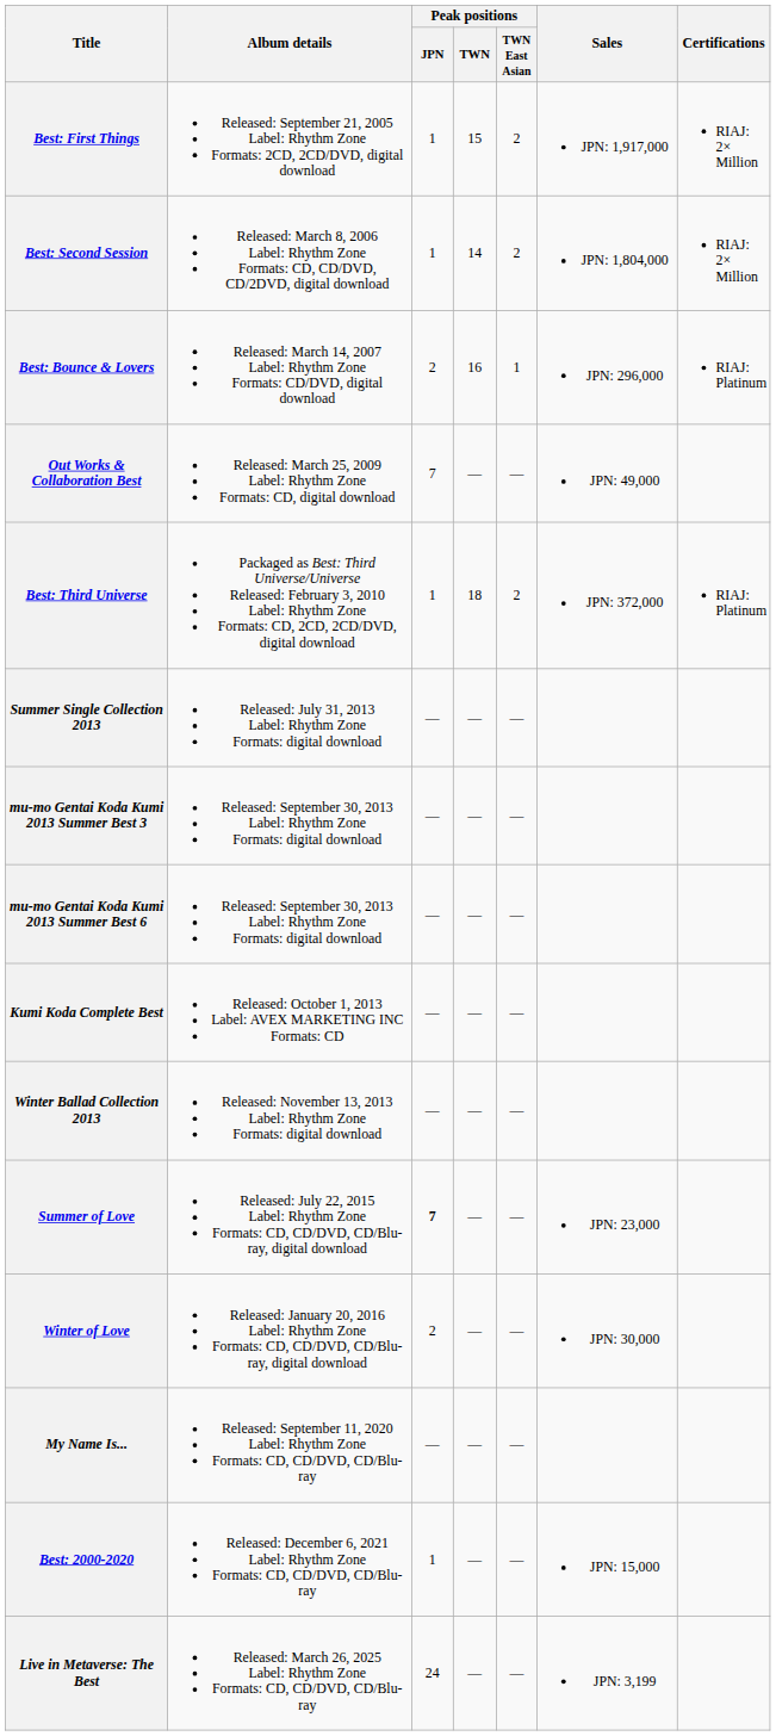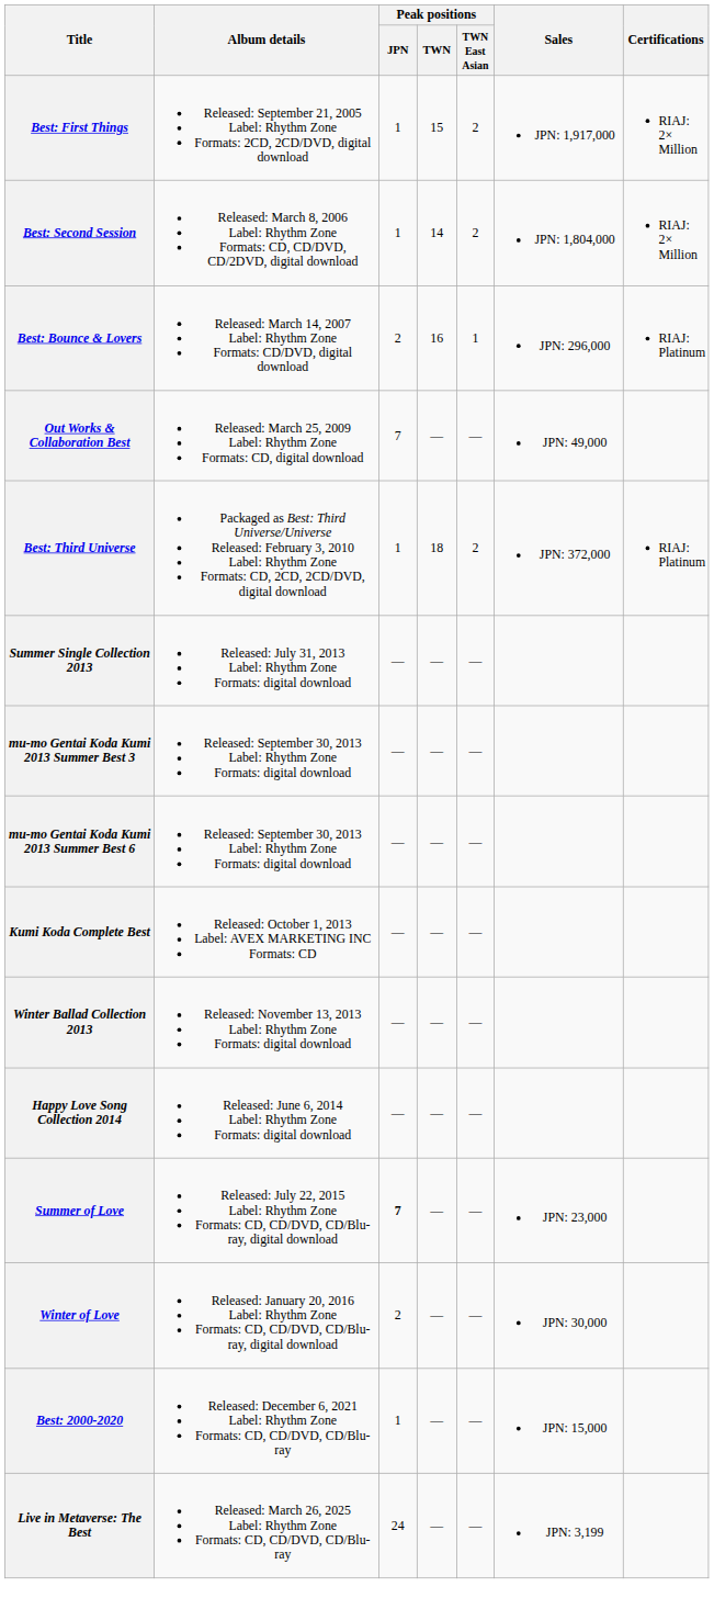 <table class="wikitable plainrowheaders" style="text-align:center;">
 <tr>
 <th style="width:12em;" rowspan="2">Title</th>
 <th style="width:18em;" rowspan="2">Album details</th>
 <th colspan="3">Peak positions</th>
 <th style="width:10em;" rowspan="2">Sales</th>
 <th rowspan="2">Certifications</th>
 </tr>
 <tr>
 <th scope="col" style="width:3em;font-size:90%;">JPN<br></th>
 <th scope="col" style="width:3em;font-size:90%;">TWN<br></th>
 <th style="width:2.5em;"><small>TWN East Asian</small><br></th>
 </tr>
 <tr>
 <th scope="row"><em><a href='#'>Best: First Things</a></em></th>
 <td><br><ul><li>Released: September 21, 2005</li><li>Label: Rhythm Zone</li><li>Formats: 2CD, 2CD/DVD, digital download</li></ul></td>
 <td>1</td>
 <td>15</td>
 <td>2</td>
 <td><br><ul><li>JPN: 1,917,000</li></ul></td>
 <td align="left"><br><ul><li>RIAJ: 2× Million</li></ul></td>
 </tr>
 <tr>
 <th scope="row"><em><a href='#'>Best: Second Session</a></em></th>
 <td><br><ul><li>Released: March 8, 2006</li><li>Label: Rhythm Zone</li><li>Formats: CD, CD/DVD, CD/2DVD, digital download</li></ul></td>
 <td>1</td>
 <td>14</td>
 <td>2</td>
 <td><br><ul><li>JPN: 1,804,000</li></ul></td>
 <td align="left"><br><ul><li>RIAJ: 2× Million</li></ul></td>
 </tr>
 <tr>
 <th scope="row"><em><a href='#'>Best: Bounce & Lovers</a></em></th>
 <td><br><ul><li>Released: March 14, 2007</li><li>Label: Rhythm Zone</li><li>Formats: CD/DVD, digital download</li></ul></td>
 <td>2</td>
 <td>16</td>
 <td>1</td>
 <td><br><ul><li>JPN: 296,000</li></ul></td>
 <td align="left"><br><ul><li>RIAJ: Platinum</li></ul></td>
 </tr>
 <tr>
 <th scope="row"><em><a href='#'>Out Works & Collaboration Best</a></em></th>
 <td><br><ul><li>Released: March 25, 2009</li><li>Label: Rhythm Zone</li><li>Formats: CD, digital download</li></ul></td>
 <td>7</td>
 <td>—</td>
 <td>—</td>
 <td><br><ul><li>JPN: 49,000</li></ul></td>
 <td align="left"></td>
 </tr>
 <tr>
 <th scope="row"><em><a href='#'>Best: Third Universe</a></em></th>
 <td><br><ul><li>Packaged as <em>Best: Third Universe/Universe</em></li><li>Released: February 3, 2010</li><li>Label: Rhythm Zone</li><li>Formats: CD, 2CD, 2CD/DVD, digital download</li></ul></td>
 <td>1</td>
 <td>18</td>
 <td>2</td>
 <td><br><ul><li>JPN: 372,000</li></ul></td>
 <td align="left"><br><ul><li>RIAJ: Platinum</li></ul></td>
 </tr>
 <tr>
 <th scope="row"><em>Summer Single Collection 2013</em></th>
 <td><br><ul><li>Released: July 31, 2013</li><li>Label: Rhythm Zone</li><li>Formats: digital download</li></ul></td>
 <td>—</td>
 <td>—</td>
 <td>—</td>
 <td></td>
 <td align="left"></td>
 </tr>
 <tr>
 <th scope="row"><em>mu-mo Gentai Koda Kumi 2013 Summer Best 3</em></th>
 <td><br><ul><li>Released: September 30, 2013</li><li>Label: Rhythm Zone</li><li>Formats: digital download</li></ul></td>
 <td>—</td>
 <td>—</td>
 <td>—</td>
 <td></td>
 <td align="left"></td>
 </tr>
 <tr>
 <th scope="row"><em>mu-mo Gentai Koda Kumi 2013 Summer Best 6</em></th>
 <td><br><ul><li>Released: September 30, 2013</li><li>Label: Rhythm Zone</li><li>Formats: digital download</li></ul></td>
 <td>—</td>
 <td>—</td>
 <td>—</td>
 <td></td>
 <td align="left"></td>
 </tr>
 <tr>
 <th scope="row"><em>Kumi Koda Complete Best</em></th>
 <td><br><ul><li>Released: October 1, 2013</li><li>Label:  AVEX MARKETING INC</li><li>Formats: CD</li></ul></td>
 <td>—</td>
 <td>—</td>
 <td>—</td>
 <td></td>
 <td align="left"></td>
 </tr>
 <tr>
 <th scope="row"><em>Winter Ballad Collection 2013</em></th>
 <td><br><ul><li>Released: November 13, 2013</li><li>Label: Rhythm Zone</li><li>Formats: digital download</li></ul></td>
 <td>—</td>
 <td>—</td>
 <td>—</td>
 <td></td>
 <td align="left"></td>
 </tr>
 <tr>
+<th scope="row"><em>Happy Love Song Collection 2014</em></th>
+<td><br><ul><li>Released: June 6, 2014</li><li>Label: Rhythm Zone</li><li>Formats: digital download</li></ul></td>
+<td>—</td>
+<td>—</td>
+<td>—</td>
+<td></td>
+<td align="left"></td>
+</tr>
+<tr>
 <th scope="row"><em><a href='#'>Summer of Love</a></em></th>
 <td><br><ul><li>Released: July 22, 2015</li><li>Label: Rhythm Zone</li><li>Formats: CD, CD/DVD, CD/Blu-ray, digital download</li></ul></td>
 <td><strong>7</strong></td>
 <td>—</td>
 <td>—</td>
 <td><br><ul><li>JPN: 23,000</li></ul></td>
 <td align="left"></td>
 </tr>
 <tr>
 <th scope="row"><em><a href='#'>Winter of Love</a></em></th>
 <td><br><ul><li>Released: January 20, 2016</li><li>Label: Rhythm Zone</li><li>Formats: CD, CD/DVD, CD/Blu-ray, digital download</li></ul></td>
 <td>2</td>
 <td>—</td>
 <td>—</td>
 <td><br><ul><li>JPN: 30,000</li></ul></td>
-<td align="left"></td>
-</tr>
-<tr>
-<th scope="row"><em>My Name Is...</em></th>
-<td><br><ul><li>Released: September 11, 2020</li><li>Label: Rhythm Zone</li><li>Formats: CD, CD/DVD, CD/Blu-ray</li></ul></td>
-<td>—</td>
-<td>—</td>
-<td>—</td>
-<td></td>
 <td align="left"></td>
 </tr>
 <tr>
 <th scope="row"><em><a href='#'>Best: 2000-2020</a></em></th>
 <td><br><ul><li>Released: December 6, 2021</li><li>Label: Rhythm Zone</li><li>Formats: CD, CD/DVD, CD/Blu-ray</li></ul></td>
 <td>1</td>
 <td>—</td>
 <td>—</td>
 <td><br><ul><li>JPN: 15,000</li></ul></td>
 <td align="left"></td>
 </tr>
 <tr>
 <th scope="row"><em>Live in Metaverse: The Best</em></th>
 <td><br><ul><li>Released: March 26, 2025</li><li>Label: Rhythm Zone</li><li>Formats: CD, CD/DVD, CD/Blu-ray</li></ul></td>
 <td>24</td>
 <td>—</td>
 <td>—</td>
 <td><br><ul><li>JPN: 3,199</li></ul></td>
 <td align="left"></td>
 </tr>
 </table>
